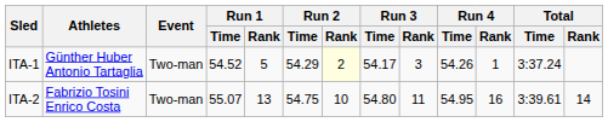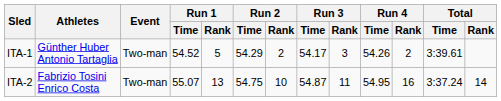 <table class="wikitable" border="1" style="font-size:90%">
 <tr>
 <th rowspan="2">Sled</th>
 <th rowspan="2">Athletes</th>
 <th rowspan="2">Event</th>
 <th colspan="2">Run 1</th>
 <th colspan="2">Run 2</th>
 <th colspan="2">Run 3</th>
 <th colspan="2">Run 4</th>
 <th colspan="2">Total</th>
 </tr>
 <tr>
 <th>Time</th>
 <th>Rank</th>
 <th>Time</th>
 <th>Rank</th>
 <th>Time</th>
 <th>Rank</th>
 <th>Time</th>
 <th>Rank</th>
 <th>Time</th>
 <th>Rank</th>
 </tr>
 <tr>
 <td align="center">ITA-1</td>
 <td><a href='#'>Günther Huber</a><br><a href='#'>Antonio Tartaglia</a></td>
 <td>Two-man</td>
 <td align="center">54.52</td>
 <td align="center">5</td>
 <td align="center">54.29</td>
-<td align="center" style="background: lightyellow;">2</td>
+<td align="center">2</td>
 <td align="center">54.17</td>
 <td align="center">3</td>
 <td align="center">54.26</td>
-<td align="center">1</td>
-<td align="center">3:37.24</td>
+<td align="center">2</td>
+<td align="center">3:39.61</td>
 <td align="center"></td>
 </tr>
 <tr>
 <td align="center">ITA-2</td>
 <td><a href='#'>Fabrizio Tosini</a><br><a href='#'>Enrico Costa</a></td>
 <td>Two-man</td>
 <td align="center">55.07</td>
 <td align="center">13</td>
 <td align="center">54.75</td>
 <td align="center">10</td>
-<td align="center">54.80</td>
+<td align="center">54.87</td>
 <td align="center">11</td>
 <td align="center">54.95</td>
 <td align="center">16</td>
-<td align="center">3:39.61</td>
+<td align="center">3:37.24</td>
 <td align="center">14</td>
 </tr>
 </table>
